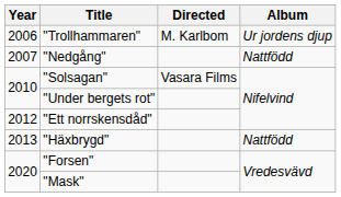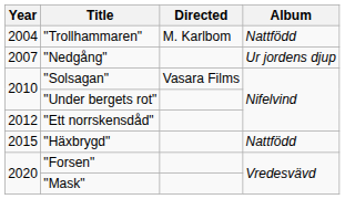 <table class="wikitable">
 <tr>
 <th>Year</th>
 <th>Title</th>
 <th>Directed</th>
 <th>Album</th>
 </tr>
 <tr>
-<td>2006</td>
+<td>2004</td>
 <td>"Trollhammaren"</td>
 <td>M. Karlbom</td>
-<td><em>Ur jordens djup</em></td>
+<td><em>Nattfödd</em></td>
 </tr>
 <tr>
 <td>2007</td>
 <td>"Nedgång"</td>
 <td></td>
-<td><em>Nattfödd</em></td>
+<td><em>Ur jordens djup</em></td>
 </tr>
 <tr>
 <td rowspan=2>2010</td>
 <td>"Solsagan"</td>
 <td>Vasara Films</td>
 <td rowspan=3><em>Nifelvind</em></td>
 </tr>
 <tr>
 <td>"Under bergets rot"</td>
 <td></td>
 </tr>
 <tr>
 <td>2012</td>
 <td>"Ett norrskensdåd"</td>
 <td></td>
 </tr>
 <tr>
-<td>2013</td>
+<td>2015</td>
 <td>"Häxbrygd"</td>
 <td></td>
 <td><em>Nattfödd</em></td>
 </tr>
 <tr>
 <td rowspan=2>2020</td>
 <td>"Forsen"</td>
 <td></td>
 <td rowspan=2><em>Vredesvävd</em></td>
 </tr>
 <tr>
 <td>"Mask"</td>
 <td></td>
 </tr>
 </table>
